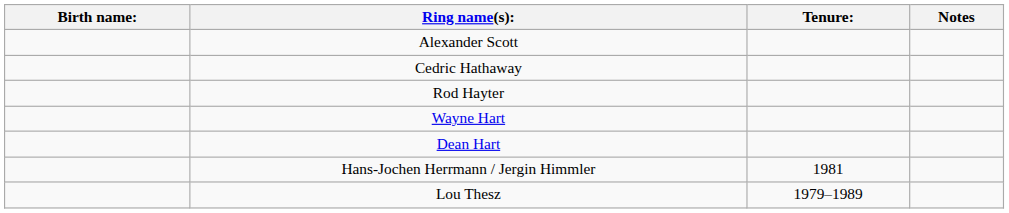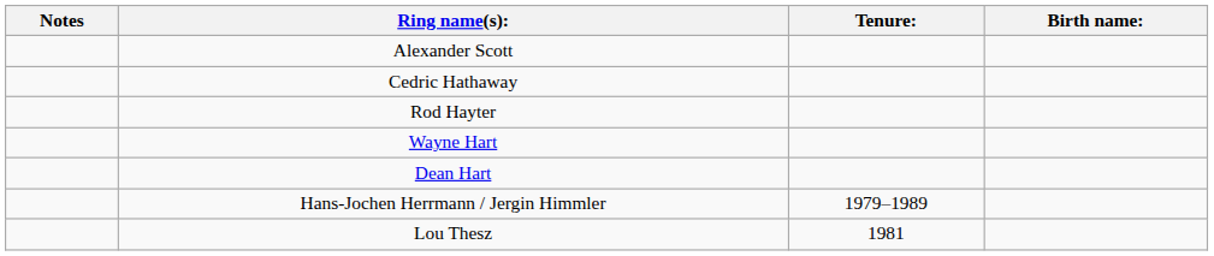 <table class="sortable wikitable" style="font-size:85%; text-align:center; width:70%;">
 <tr>
-<th>Birth name:</th>
+<th>Notes</th>
 <th><a href='#'>Ring name</a>(s):</th>
 <th>Tenure:</th>
-<th>Notes</th>
+<th>Birth name:</th>
 </tr>
 <tr>
 <td></td>
 <td>Alexander Scott</td>
 <td sort></td>
 <td></td>
 </tr>
 <tr>
 <td></td>
 <td>Cedric Hathaway</td>
 <td sort></td>
 <td></td>
 </tr>
 <tr>
 <td></td>
 <td>Rod Hayter</td>
 <td sort></td>
 <td></td>
 </tr>
 <tr>
 <td></td>
 <td><a href='#'>Wayne Hart</a></td>
 <td sort></td>
 <td></td>
 </tr>
 <tr>
 <td></td>
 <td><a href='#'>Dean Hart</a></td>
 <td sort></td>
 <td></td>
 </tr>
 <tr>
 <td></td>
 <td>Hans-Jochen Herrmann / Jergin Himmler</td>
-<td sort>1981</td>
+<td sort>1979–1989</td>
 <td></td>
 </tr>
 <tr>
 <td></td>
 <td>Lou Thesz</td>
-<td sort>1979–1989</td>
+<td sort>1981</td>
 <td></td>
 </tr>
 </table>
